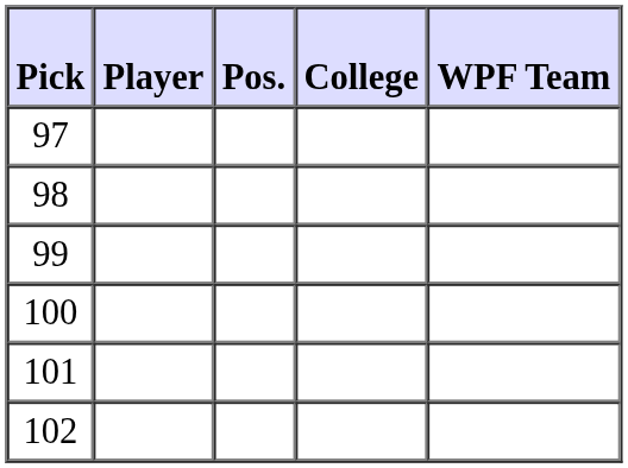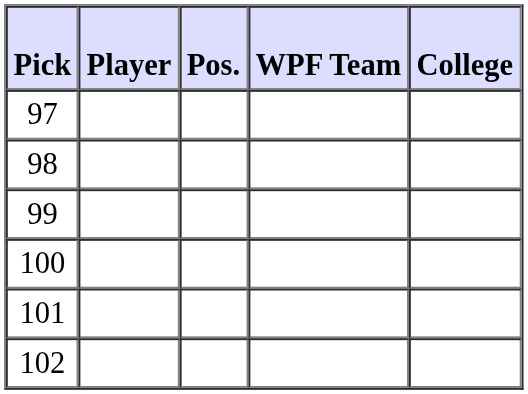 <table style="text-align: center" border="1" cellpadding="3" cellspacing="0">
 <tr>
 <th style="background:#ddf;"><br>Pick</th>
 <th style="background:#ddf;"><br>Player</th>
 <th style="background:#ddf;"><br>Pos.</th>
+<th style="background:#ddf;"><br>WPF Team</th>
 <th style="background:#ddf;"><br>College</th>
-<th style="background:#ddf;"><br>WPF Team</th>
 </tr>
 <tr>
 <td>97</td>
 <td></td>
 <td></td>
 <td></td>
 <td></td>
 </tr>
 <tr>
 <td>98</td>
 <td></td>
 <td></td>
 <td></td>
 <td></td>
 </tr>
 <tr>
 <td>99</td>
 <td></td>
 <td></td>
 <td></td>
 <td></td>
 </tr>
 <tr>
 <td>100</td>
 <td></td>
 <td></td>
 <td></td>
 <td></td>
 </tr>
 <tr>
 <td>101</td>
 <td></td>
 <td></td>
 <td></td>
 <td></td>
 </tr>
 <tr>
 <td>102</td>
 <td></td>
 <td></td>
 <td></td>
 <td></td>
 </tr>
 </table>
